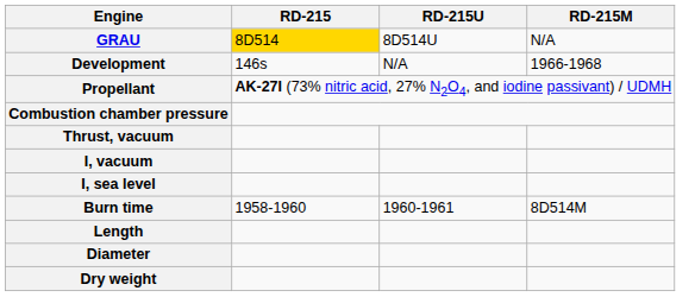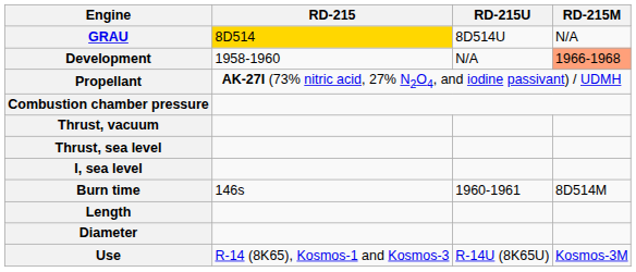 <table class="wikitable" style="">
 <tr>
 <th>Engine</th>
 <th>RD-215</th>
 <th>RD-215U</th>
 <th>RD-215M</th>
 </tr>
 <tr>
 <th><a href='#'>GRAU</a></th>
 <td style="background: gold;">8D514</td>
 <td>8D514U</td>
 <td>N/A</td>
 </tr>
 <tr>
 <th>Development</th>
-<td>146s</td>
+<td>1958-1960</td>
 <td>N/A</td>
-<td>1966-1968</td>
+<td style="background: lightsalmon;">1966-1968</td>
 </tr>
 <tr>
 <th>Propellant</th>
 <td colspan="3" style="text-align: center;"><strong>AK-27I</strong> (73% <a href='#'>nitric acid</a>, 27% <a href='#'>N<sub>2</sub>O<sub>4</sub></a>, and <a href='#'>iodine</a> <a href='#'>passivant</a>) / <a href='#'>UDMH</a></td>
 </tr>
 <tr>
 <th>Combustion chamber pressure</th>
 <td colspan="3" style="text-align: center;"></td>
 </tr>
 <tr>
 <th>Thrust, vacuum</th>
 <td></td>
 <td></td>
 <td></td>
 </tr>
 <tr>
-<th>I, vacuum</th>
+<th>Thrust, sea level</th>
 <td></td>
 <td></td>
 <td></td>
 </tr>
 <tr>
 <th>I, sea level</th>
 <td></td>
 <td></td>
 <td></td>
 </tr>
 <tr>
 <th>Burn time</th>
-<td>1958-1960</td>
+<td>146s</td>
 <td>1960-1961</td>
 <td>8D514M</td>
 </tr>
 <tr>
 <th>Length</th>
 <td></td>
 <td></td>
 <td></td>
 </tr>
 <tr>
 <th>Diameter</th>
 <td></td>
 <td></td>
 <td></td>
 </tr>
 <tr>
-<th>Dry weight</th>
-<td></td>
-<td></td>
-<td></td>
+<th>Use</th>
+<td><a href='#'>R-14</a> (8K65), <a href='#'>Kosmos-1</a> and <a href='#'>Kosmos-3</a></td>
+<td><a href='#'>R-14U</a> (8K65U)</td>
+<td><a href='#'>Kosmos-3M</a></td>
 </tr>
 </table>
